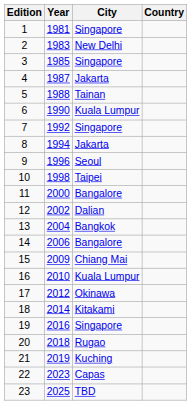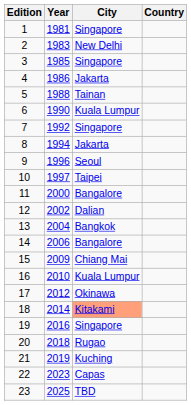 <table class="sortable wikitable">
 <tr>
 <th>Edition</th>
 <th>Year</th>
 <th>City</th>
 <th>Country</th>
 </tr>
 <tr>
 <td align=center>1</td>
 <td><a href='#'>1981</a></td>
 <td><a href='#'>Singapore</a></td>
 <td></td>
 </tr>
 <tr>
 <td align=center>2</td>
 <td><a href='#'>1983</a></td>
 <td><a href='#'>New Delhi</a></td>
 <td></td>
 </tr>
 <tr>
 <td align=center>3</td>
 <td><a href='#'>1985</a></td>
 <td><a href='#'>Singapore</a></td>
 <td></td>
 </tr>
 <tr>
 <td align=center>4</td>
-<td><a href='#'>1987</a></td>
+<td><a href='#'>1986</a></td>
 <td><a href='#'>Jakarta</a></td>
 <td></td>
 </tr>
 <tr>
 <td align=center>5</td>
 <td><a href='#'>1988</a></td>
 <td><a href='#'>Tainan</a></td>
 <td></td>
 </tr>
 <tr>
 <td align=center>6</td>
 <td><a href='#'>1990</a></td>
 <td><a href='#'>Kuala Lumpur</a></td>
 <td></td>
 </tr>
 <tr>
 <td align=center>7</td>
 <td><a href='#'>1992</a></td>
 <td><a href='#'>Singapore</a></td>
 <td></td>
 </tr>
 <tr>
 <td align=center>8</td>
 <td><a href='#'>1994</a></td>
 <td><a href='#'>Jakarta</a></td>
 <td></td>
 </tr>
 <tr>
 <td align=center>9</td>
 <td><a href='#'>1996</a></td>
 <td><a href='#'>Seoul</a></td>
 <td></td>
 </tr>
 <tr>
 <td align=center>10</td>
-<td><a href='#'>1998</a></td>
+<td><a href='#'>1997</a></td>
 <td><a href='#'>Taipei</a></td>
 <td></td>
 </tr>
 <tr>
 <td align=center>11</td>
 <td><a href='#'>2000</a></td>
 <td><a href='#'>Bangalore</a></td>
 <td></td>
 </tr>
 <tr>
 <td align=center>12</td>
 <td><a href='#'>2002</a></td>
 <td><a href='#'>Dalian</a></td>
 <td></td>
 </tr>
 <tr>
 <td align=center>13</td>
 <td><a href='#'>2004</a></td>
 <td><a href='#'>Bangkok</a></td>
 <td></td>
 </tr>
 <tr>
 <td align=center>14</td>
 <td><a href='#'>2006</a></td>
 <td><a href='#'>Bangalore</a></td>
 <td></td>
 </tr>
 <tr>
 <td align=center>15</td>
 <td><a href='#'>2009</a></td>
 <td><a href='#'>Chiang Mai</a></td>
 <td></td>
 </tr>
 <tr>
 <td align=center>16</td>
 <td><a href='#'>2010</a></td>
 <td><a href='#'>Kuala Lumpur</a></td>
 <td></td>
 </tr>
 <tr>
 <td align=center>17</td>
 <td><a href='#'>2012</a></td>
 <td><a href='#'>Okinawa</a></td>
 <td></td>
 </tr>
 <tr>
 <td align=center>18</td>
 <td><a href='#'>2014</a></td>
-<td><a href='#'>Kitakami</a></td>
+<td style="background: lightsalmon;"><a href='#'>Kitakami</a></td>
 <td></td>
 </tr>
 <tr>
 <td align=center>19</td>
 <td><a href='#'>2016</a></td>
 <td><a href='#'>Singapore</a></td>
 <td></td>
 </tr>
 <tr>
 <td align=center>20</td>
 <td><a href='#'>2018</a></td>
 <td><a href='#'>Rugao</a></td>
 <td></td>
 </tr>
 <tr>
 <td align=center>21</td>
 <td><a href='#'>2019</a></td>
 <td><a href='#'>Kuching</a></td>
 <td></td>
 </tr>
 <tr>
 <td align=center>22</td>
 <td><a href='#'>2023</a></td>
 <td><a href='#'>Capas</a></td>
 <td></td>
 </tr>
 <tr>
 <td align=center>23</td>
 <td><a href='#'>2025</a></td>
 <td><a href='#'>TBD</a></td>
 <td></td>
 </tr>
 </table>
